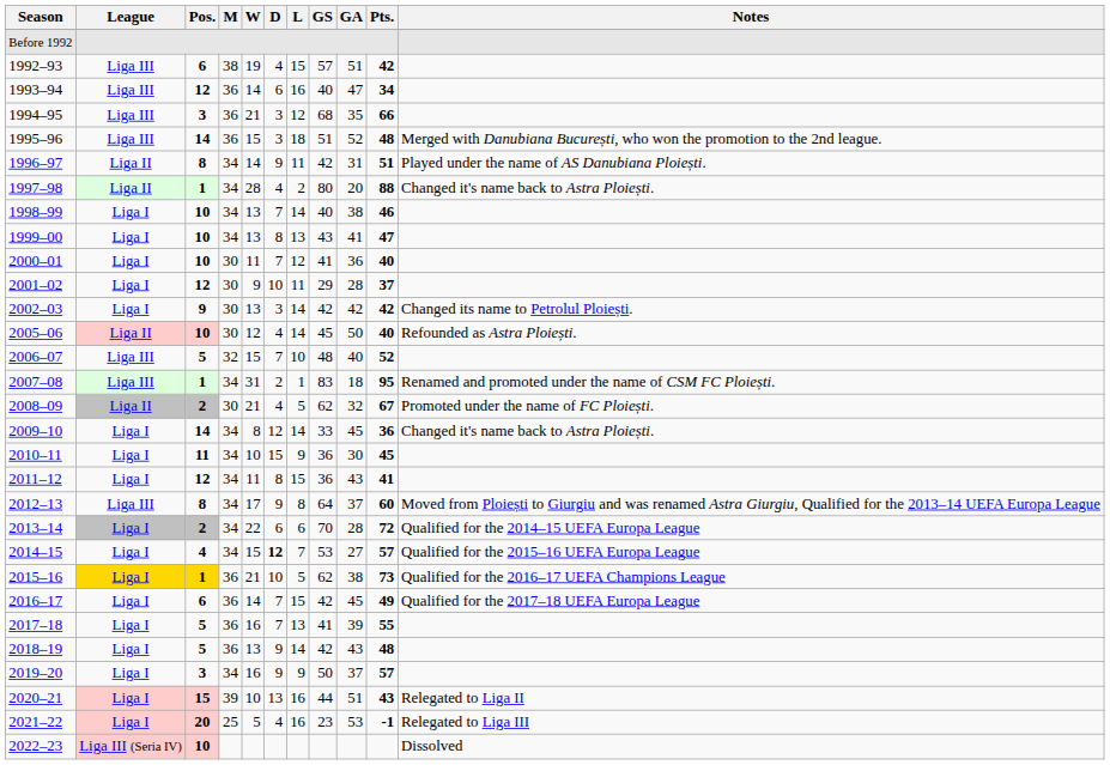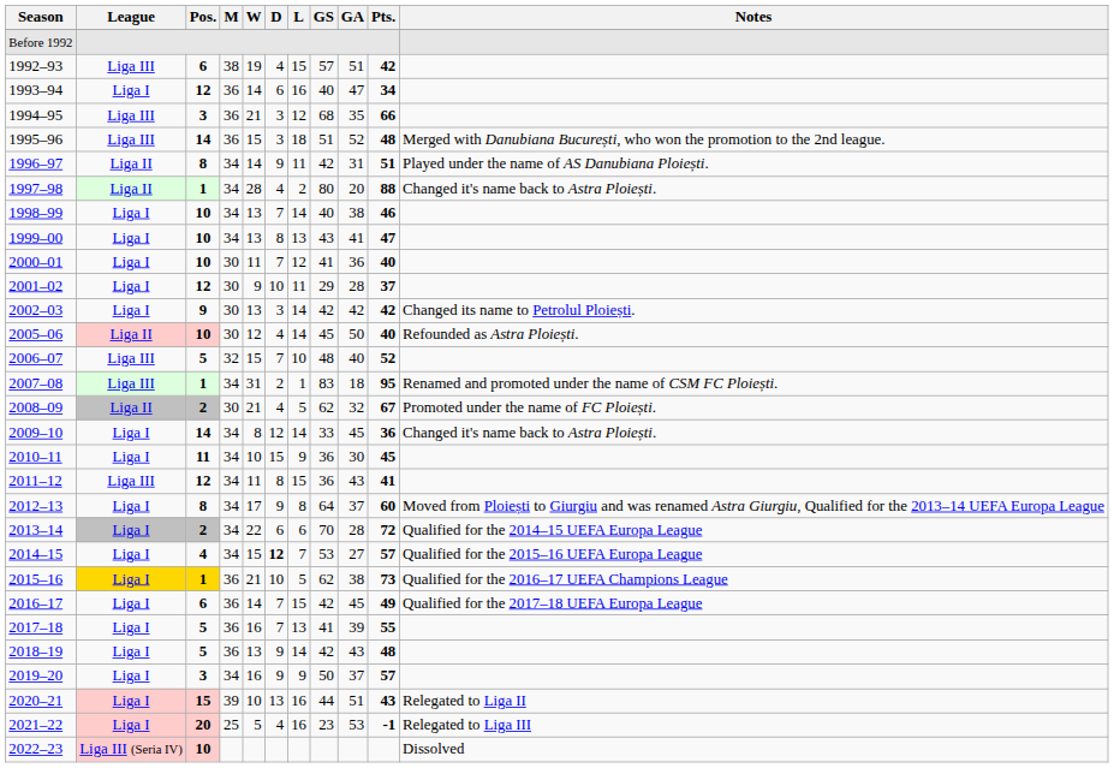 <table class="wikitable collapsible autocollapse">
 <tr style="background:#efefef;">
 <th>Season</th>
 <th>League</th>
 <th>Pos.</th>
 <th>M</th>
 <th>W</th>
 <th>D</th>
 <th>L</th>
 <th>GS</th>
 <th>GA</th>
 <th>Pts.</th>
 <th>Notes</th>
 </tr>
 <tr>
 </tr>
 <tr>
 <td style="background:#e6e6e6"><small>Before 1992</small></td>
 <td colspan="9" style="background:#e6e6e6"></td>
 <td style="background:#e6e6e6"></td>
 </tr>
 <tr>
 <td>1992–93</td>
 <td align=center><a href='#'>Liga III</a></td>
 <td align=center><strong>6</strong></td>
 <td align=right>38</td>
 <td align=right>19</td>
 <td align=right>4</td>
 <td align=right>15</td>
 <td align=right>57</td>
 <td align=right>51</td>
 <td align=right><strong>42</strong></td>
 <td></td>
 </tr>
 <tr>
 <td>1993–94</td>
-<td align=center><a href='#'>Liga III</a></td>
+<td align=center><a href='#'>Liga I</a></td>
 <td align=center><strong>12</strong></td>
 <td align=right>36</td>
 <td align=right>14</td>
 <td align=right>6</td>
 <td align=right>16</td>
 <td align=right>40</td>
 <td align=right>47</td>
 <td align=right><strong>34</strong></td>
 <td></td>
 </tr>
 <tr>
 <td>1994–95</td>
 <td align=center><a href='#'>Liga III</a></td>
 <td align=center><strong>3</strong></td>
 <td align=right>36</td>
 <td align=right>21</td>
 <td align=right>3</td>
 <td align=right>12</td>
 <td align=right>68</td>
 <td align=right>35</td>
 <td align=right><strong>66</strong></td>
 <td></td>
 </tr>
 <tr>
 <td>1995–96</td>
 <td align=center><a href='#'>Liga III</a></td>
 <td align=center><strong>14</strong></td>
 <td align=right>36</td>
 <td align=right>15</td>
 <td align=right>3</td>
 <td align=right>18</td>
 <td align=right>51</td>
 <td align=right>52</td>
 <td align=right><strong>48</strong></td>
 <td>Merged with <em>Danubiana București</em>, who won the promotion to the 2nd league.</td>
 </tr>
 <tr>
 <td><a href='#'>1996–97</a></td>
 <td align=center><a href='#'>Liga II</a></td>
 <td align=center><strong>8</strong></td>
 <td align=right>34</td>
 <td align=right>14</td>
 <td align=right>9</td>
 <td align=right>11</td>
 <td align=right>42</td>
 <td align=right>31</td>
 <td align=right><strong>51</strong></td>
 <td>Played under the name of <em>AS Danubiana Ploiești</em>.</td>
 </tr>
 <tr>
 <td><a href='#'>1997–98</a></td>
 <td align=center bgcolor="#DDFFDD"><a href='#'>Liga II</a></td>
 <td align=center bgcolor="#DDFFDD"><strong>1</strong></td>
 <td align=right>34</td>
 <td align=right>28</td>
 <td align=right>4</td>
 <td align=right>2</td>
 <td align=right>80</td>
 <td align=right>20</td>
 <td align=right><strong>88</strong></td>
 <td>Changed it's name back to <em>Astra Ploiești</em>.</td>
 </tr>
 <tr>
 <td><a href='#'>1998–99</a></td>
 <td align=center><a href='#'>Liga I</a></td>
 <td align=center><strong>10</strong></td>
 <td align=right>34</td>
 <td align=right>13</td>
 <td align=right>7</td>
 <td align=right>14</td>
 <td align=right>40</td>
 <td align=right>38</td>
 <td align=right><strong>46</strong></td>
 <td></td>
 </tr>
 <tr>
 <td><a href='#'>1999–00</a></td>
 <td align=center><a href='#'>Liga I</a></td>
 <td align=center><strong>10</strong></td>
 <td align=right>34</td>
 <td align=right>13</td>
 <td align=right>8</td>
 <td align=right>13</td>
 <td align=right>43</td>
 <td align=right>41</td>
 <td align=right><strong>47</strong></td>
 <td></td>
 </tr>
 <tr>
 <td><a href='#'>2000–01</a></td>
 <td align=center><a href='#'>Liga I</a></td>
 <td align=center><strong>10</strong></td>
 <td align=right>30</td>
 <td align=right>11</td>
 <td align=right>7</td>
 <td align=right>12</td>
 <td align=right>41</td>
 <td align=right>36</td>
 <td align=right><strong>40</strong></td>
 <td></td>
 </tr>
 <tr>
 <td><a href='#'>2001–02</a></td>
 <td align=center><a href='#'>Liga I</a></td>
 <td align=center><strong>12</strong></td>
 <td align=right>30</td>
 <td align=right>9</td>
 <td align=right>10</td>
 <td align=right>11</td>
 <td align=right>29</td>
 <td align=right>28</td>
 <td align=right><strong>37</strong></td>
 <td></td>
 </tr>
 <tr>
 <td><a href='#'>2002–03</a></td>
 <td align=center><a href='#'>Liga I</a></td>
 <td align=center><strong>9</strong></td>
 <td align=right>30</td>
 <td align=right>13</td>
 <td align=right>3</td>
 <td align=right>14</td>
 <td align=right>42</td>
 <td align=right>42</td>
 <td align=right><strong>42</strong></td>
 <td>Changed its name to <a href='#'>Petrolul Ploiești</a>.</td>
 </tr>
 <tr>
 <td><a href='#'>2005–06</a></td>
 <td align=center bgcolor="#FFCCCC"><a href='#'>Liga II</a></td>
 <td align=center bgcolor="#FFCCCC"><strong>10</strong></td>
 <td align=right>30</td>
 <td align=right>12</td>
 <td align=right>4</td>
 <td align=right>14</td>
 <td align=right>45</td>
 <td align=right>50</td>
 <td align=right><strong>40</strong></td>
 <td>Refounded as <em>Astra Ploiești</em>.</td>
 </tr>
 <tr>
 <td><a href='#'>2006–07</a></td>
 <td align=center><a href='#'>Liga III</a></td>
 <td align=center><strong>5</strong></td>
 <td align=right>32</td>
 <td align=right>15</td>
 <td align=right>7</td>
 <td align=right>10</td>
 <td align=right>48</td>
 <td align=right>40</td>
 <td align=right><strong>52</strong></td>
 <td></td>
 </tr>
 <tr>
 <td><a href='#'>2007–08</a></td>
 <td align=center bgcolor="#DDFFDD"><a href='#'>Liga III</a></td>
 <td align=center bgcolor="#DDFFDD"><strong>1</strong></td>
 <td align=right>34</td>
 <td align=right>31</td>
 <td align=right>2</td>
 <td align=right>1</td>
 <td align=right>83</td>
 <td align=right>18</td>
 <td align=right><strong>95</strong></td>
 <td>Renamed and promoted under the name of <em>CSM FC Ploiești</em>.</td>
 </tr>
 <tr>
 <td><a href='#'>2008–09</a></td>
 <td align=center bgcolor=silver><a href='#'>Liga II</a></td>
 <td align=center bgcolor=silver><strong>2</strong></td>
 <td align=right>30</td>
 <td align=right>21</td>
 <td align=right>4</td>
 <td align=right>5</td>
 <td align=right>62</td>
 <td align=right>32</td>
 <td align=right><strong>67</strong></td>
 <td>Promoted under the name of <em>FC Ploiești</em>.</td>
 </tr>
 <tr>
 <td><a href='#'>2009–10</a></td>
 <td align=center><a href='#'>Liga I</a></td>
 <td align=center><strong>14</strong></td>
 <td align=right>34</td>
 <td align=right>8</td>
 <td align=right>12</td>
 <td align=right>14</td>
 <td align=right>33</td>
 <td align=right>45</td>
 <td align=right><strong>36</strong></td>
 <td>Changed it's name back to <em>Astra Ploiești</em>.</td>
 </tr>
 <tr>
 <td><a href='#'>2010–11</a></td>
 <td align=center><a href='#'>Liga I</a></td>
 <td align=center><strong>11</strong></td>
 <td align=right>34</td>
 <td align=right>10</td>
 <td align=right>15</td>
 <td align=right>9</td>
 <td align=right>36</td>
 <td align=right>30</td>
 <td align=right><strong>45</strong></td>
 <td></td>
 </tr>
 <tr>
 <td><a href='#'>2011–12</a></td>
-<td align=center><a href='#'>Liga I</a></td>
+<td align=center><a href='#'>Liga III</a></td>
 <td align=center><strong>12</strong></td>
 <td align=right>34</td>
 <td align=right>11</td>
 <td align=right>8</td>
 <td align=right>15</td>
 <td align=right>36</td>
 <td align=right>43</td>
 <td align=right><strong>41</strong></td>
 <td></td>
 </tr>
 <tr>
 <td><a href='#'>2012–13</a></td>
-<td align=center><a href='#'>Liga III</a></td>
+<td align=center><a href='#'>Liga I</a></td>
 <td align=center><strong>8</strong></td>
 <td align=right>34</td>
 <td align=right>17</td>
 <td align=right>9</td>
 <td align=right>8</td>
 <td align=right>64</td>
 <td align=right>37</td>
 <td align=right><strong>60</strong></td>
 <td>Moved from <a href='#'>Ploiești</a> to <a href='#'>Giurgiu</a> and was renamed <em>Astra Giurgiu</em>, Qualified for the <a href='#'>2013–14 UEFA Europa League</a></td>
 </tr>
 <tr>
 <td><a href='#'>2013–14</a></td>
 <td align=center bgcolor=silver><a href='#'>Liga I</a></td>
 <td align=center bgcolor=silver><strong>2</strong></td>
 <td align=right>34</td>
 <td align=right>22</td>
 <td align=right>6</td>
 <td align=right>6</td>
 <td align=right>70</td>
 <td align=right>28</td>
 <td align=right><strong>72</strong></td>
 <td>Qualified for the <a href='#'>2014–15 UEFA Europa League</a></td>
 </tr>
 <tr>
 <td><a href='#'>2014–15</a></td>
 <td align=center><a href='#'>Liga I</a></td>
 <td align=center><strong>4</strong></td>
 <td align=right>34</td>
 <td align=right>15</td>
 <td align=right><strong>12</strong></td>
 <td align=right>7</td>
 <td align=right>53</td>
 <td align=right>27</td>
 <td align=right><strong>57</strong></td>
 <td>Qualified for the <a href='#'>2015–16 UEFA Europa League</a></td>
 </tr>
 <tr>
 <td><a href='#'>2015–16</a></td>
 <td align=center bgcolor=gold><a href='#'>Liga I</a></td>
 <td align=center bgcolor=gold><strong>1</strong></td>
 <td align=right>36</td>
 <td align=right>21</td>
 <td align=right>10</td>
 <td align=right>5</td>
 <td align=right>62</td>
 <td align=right>38</td>
 <td align=right><strong>73</strong></td>
 <td>Qualified for the <a href='#'>2016–17 UEFA Champions League</a></td>
 </tr>
 <tr>
 <td><a href='#'>2016–17</a></td>
 <td align=center><a href='#'>Liga I</a></td>
 <td align=center><strong>6</strong></td>
 <td align=right>36</td>
 <td align=right>14</td>
 <td align=right>7</td>
 <td align=right>15</td>
 <td align=right>42</td>
 <td align=right>45</td>
 <td align=right><strong>49</strong></td>
 <td>Qualified for the <a href='#'>2017–18 UEFA Europa League</a></td>
 </tr>
 <tr>
 <td><a href='#'>2017–18</a></td>
 <td align=center><a href='#'>Liga I</a></td>
 <td align=center><strong>5</strong></td>
 <td align=right>36</td>
 <td align=right>16</td>
 <td align=right>7</td>
 <td align=right>13</td>
 <td align=right>41</td>
 <td align=right>39</td>
 <td align=right><strong>55</strong></td>
 <td></td>
 </tr>
 <tr>
 <td><a href='#'>2018–19</a></td>
 <td align=center><a href='#'>Liga I</a></td>
 <td align=center><strong>5</strong></td>
 <td align=right>36</td>
 <td align=right>13</td>
 <td align=right>9</td>
 <td align=right>14</td>
 <td align=right>42</td>
 <td align=right>43</td>
 <td align=right><strong>48</strong></td>
 <td></td>
 </tr>
 <tr>
 <td><a href='#'>2019–20</a></td>
 <td align=center><a href='#'>Liga I</a></td>
 <td align=center><strong>3</strong></td>
 <td align=right>34</td>
 <td align=right>16</td>
 <td align=right>9</td>
 <td align=right>9</td>
 <td align=right>50</td>
 <td align=right>37</td>
 <td align=right><strong>57</strong></td>
 <td></td>
 </tr>
 <tr>
 <td><a href='#'>2020–21</a></td>
 <td align=center bgcolor="#FFCCCC"><a href='#'>Liga I</a></td>
 <td align=center bgcolor="#FFCCCC"><strong>15</strong></td>
 <td align=right>39</td>
 <td align=right>10</td>
 <td align=right>13</td>
 <td align=right>16</td>
 <td align=right>44</td>
 <td align=right>51</td>
 <td align=right><strong>43</strong></td>
 <td>Relegated to <a href='#'>Liga II</a></td>
 </tr>
 <tr>
 <td><a href='#'>2021–22</a></td>
 <td align=center bgcolor="#FFCCCC"><a href='#'>Liga I</a></td>
 <td align=center bgcolor="#FFCCCC"><strong>20</strong></td>
 <td align=right>25</td>
 <td align=right>5</td>
 <td align=right>4</td>
 <td align=right>16</td>
 <td align=right>23</td>
 <td align=right>53</td>
 <td align=right><strong>-1</strong></td>
 <td>Relegated to <a href='#'>Liga III</a></td>
 </tr>
 <tr>
 <td><a href='#'>2022–23</a></td>
 <td align=center bgcolor="#FFCCCC"><a href='#'>Liga III</a> <small>(Seria IV)</small></td>
 <td align=center bgcolor="#FFCCCC"><strong>10</strong></td>
 <td align=right></td>
 <td align=right></td>
 <td align=right></td>
 <td align=right></td>
 <td align=right></td>
 <td align=right></td>
 <td align=right></td>
 <td>Dissolved</td>
 </tr>
 </table>
